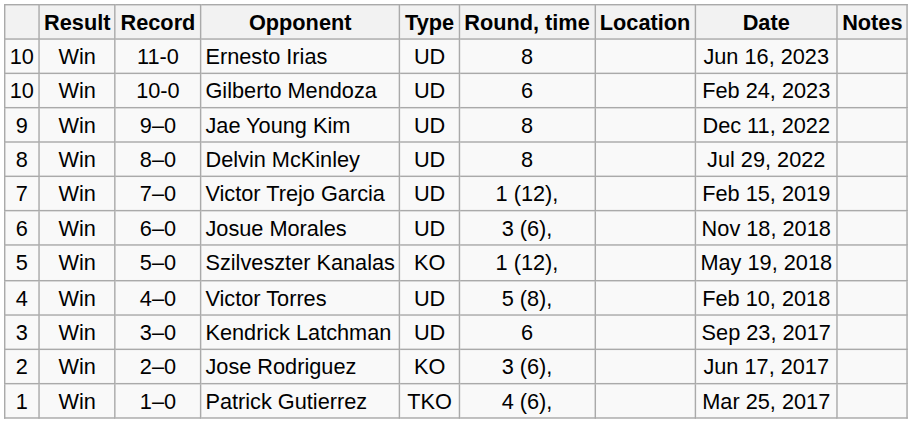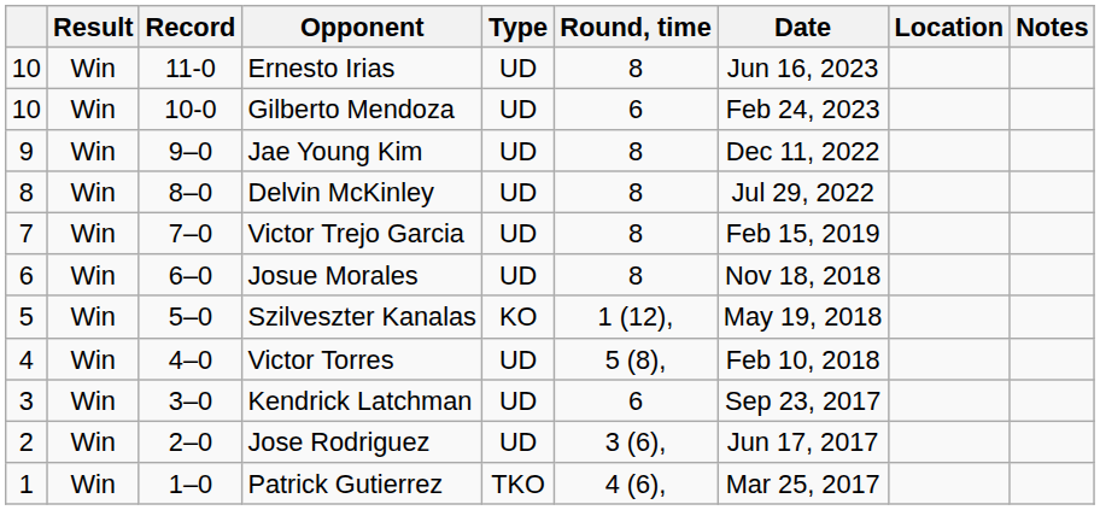 <table class="wikitable" style="text-align:center; font-size:95%">
 <tr>
 <th></th>
 <th>Result</th>
 <th>Record</th>
 <th>Opponent</th>
 <th>Type</th>
 <th>Round, time</th>
+<th>Date</th>
 <th>Location</th>
-<th>Date</th>
 <th>Notes</th>
 </tr>
 <tr>
 <td>10</td>
 <td>Win</td>
 <td>11-0</td>
 <td style="text-align:left;">Ernesto Irias</td>
 <td>UD</td>
 <td>8</td>
+<td>Jun 16, 2023</td>
 <td style="text-align:left;"><br></td>
-<td>Jun 16, 2023</td>
 <td></td>
 </tr>
 <tr>
 <td>10</td>
 <td>Win</td>
 <td>10-0</td>
 <td style="text-align:left;"> Gilberto Mendoza</td>
 <td>UD</td>
 <td>6</td>
+<td>Feb 24, 2023</td>
 <td style="text-align:left;"><br></td>
-<td>Feb 24, 2023</td>
 <td></td>
 </tr>
 <tr>
 <td>9</td>
 <td>Win</td>
 <td>9–0</td>
 <td style="text-align:left;"> Jae Young Kim</td>
 <td>UD</td>
 <td>8</td>
+<td>Dec 11, 2022</td>
 <td style="text-align:left;"></td>
-<td>Dec 11, 2022</td>
 <td></td>
 </tr>
 <tr>
 <td>8</td>
 <td>Win</td>
 <td>8–0</td>
 <td style="text-align:left;"> Delvin McKinley</td>
 <td>UD</td>
 <td>8</td>
+<td>Jul 29, 2022</td>
 <td style="text-align:left;"></td>
-<td>Jul 29, 2022</td>
 <td></td>
 </tr>
 <tr>
 <td>7</td>
 <td>Win</td>
 <td>7–0</td>
 <td style="text-align:left;"> Victor Trejo Garcia</td>
 <td>UD</td>
-<td>1 (12), </td>
+<td>8</td>
+<td>Feb 15, 2019</td>
 <td style="text-align:left;"> </td>
-<td>Feb 15, 2019</td>
 <td></td>
 </tr>
 <tr style="text-align:center">
 <td>6</td>
 <td>Win</td>
 <td>6–0</td>
 <td align=left> Josue Morales</td>
 <td>UD</td>
-<td>3 (6), </td>
+<td>8</td>
+<td>Nov 18, 2018</td>
 <td align=left> </td>
-<td>Nov 18, 2018</td>
 <td align=left></td>
 </tr>
 <tr style="text-align:center">
 <td>5</td>
 <td>Win</td>
 <td>5–0</td>
 <td align=left> Szilveszter Kanalas</td>
 <td>KO</td>
 <td>1 (12), </td>
+<td>May 19, 2018</td>
 <td align=left> </td>
-<td>May 19, 2018</td>
 <td align=left></td>
 </tr>
 <tr style="text-align:center">
 <td>4</td>
 <td>Win</td>
 <td>4–0</td>
 <td align=left> Victor Torres</td>
 <td>UD</td>
 <td>5 (8), </td>
+<td>Feb 10, 2018</td>
 <td align=left> </td>
-<td>Feb 10, 2018</td>
 <td align=left></td>
 </tr>
 <tr style="text-align:center">
 <td>3</td>
 <td>Win</td>
 <td>3–0</td>
 <td align=left> Kendrick Latchman</td>
 <td>UD</td>
 <td>6</td>
+<td>Sep 23, 2017</td>
 <td align=left> </td>
-<td>Sep 23, 2017</td>
 <td align=left></td>
 </tr>
 <tr style="text-align:center">
 <td>2</td>
 <td>Win</td>
 <td>2–0</td>
 <td align=left> Jose Rodriguez</td>
-<td>KO</td>
+<td>UD</td>
 <td>3 (6), </td>
+<td>Jun 17, 2017</td>
 <td align=left> </td>
-<td>Jun 17, 2017</td>
 <td align=left></td>
 </tr>
 <tr style="text-align:center">
 <td>1</td>
 <td>Win</td>
 <td>1–0</td>
 <td align=left> Patrick Gutierrez</td>
 <td>TKO</td>
 <td>4 (6), </td>
+<td>Mar 25, 2017</td>
 <td align=left> </td>
-<td>Mar 25, 2017</td>
 <td style="text-align:left;"></td>
 </tr>
 </table>
